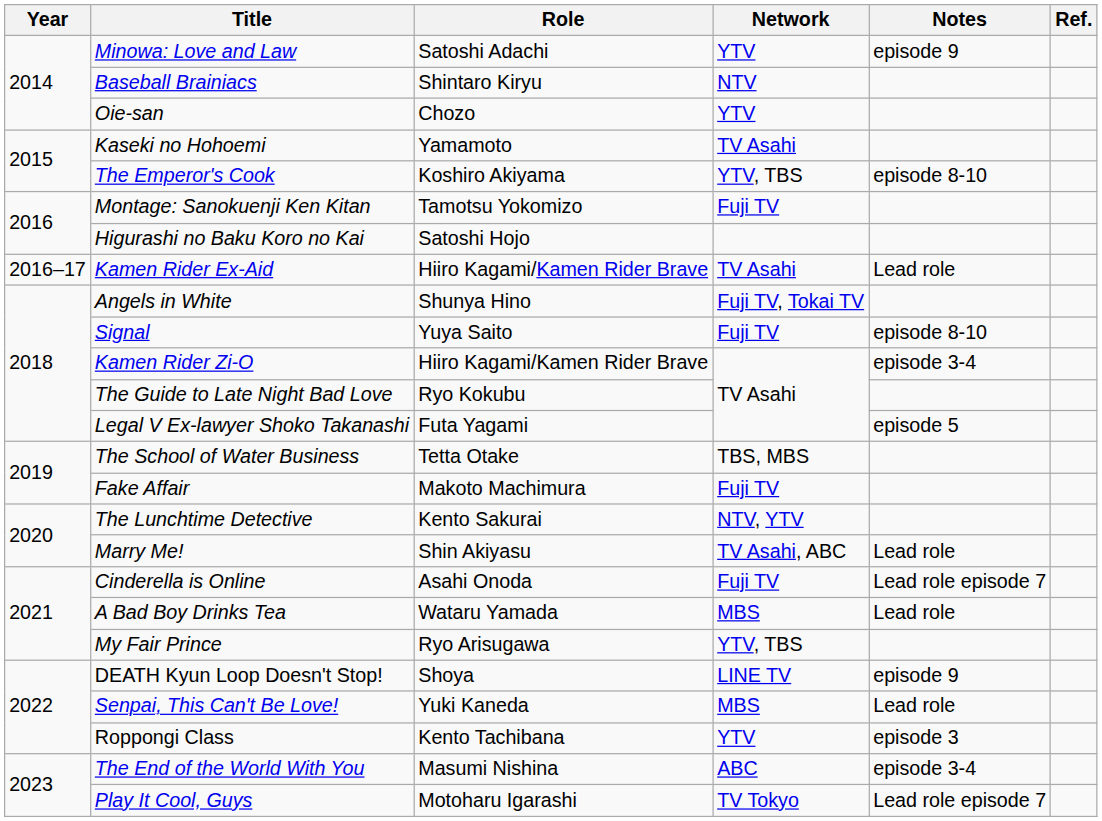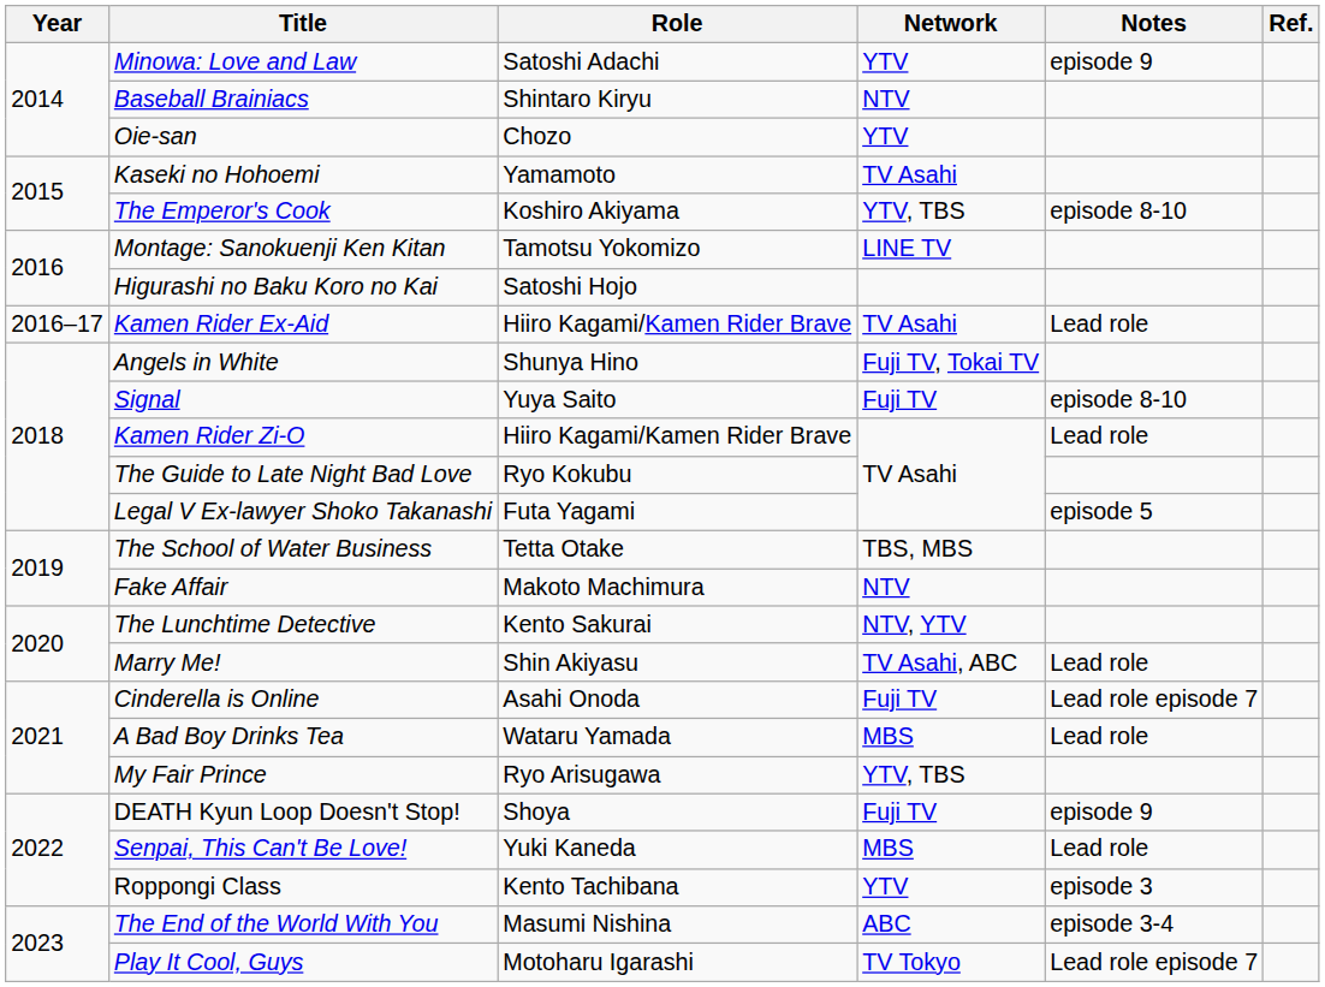 <table class="wikitable">
 <tr>
 <th>Year</th>
 <th>Title</th>
 <th>Role</th>
 <th>Network</th>
 <th>Notes</th>
 <th>Ref.</th>
 </tr>
 <tr>
 <td rowspan="3">2014</td>
 <td><em><a href='#'>Minowa: Love and Law</a></em></td>
 <td>Satoshi Adachi</td>
 <td><a href='#'>YTV</a></td>
 <td>episode 9</td>
 <td></td>
 </tr>
 <tr>
 <td><em><a href='#'>Baseball Brainiacs</a></em></td>
 <td>Shintaro Kiryu</td>
 <td><a href='#'>NTV</a></td>
 <td></td>
 <td></td>
 </tr>
 <tr>
 <td><em>Oie-san</em></td>
 <td>Chozo</td>
 <td><a href='#'>YTV</a></td>
 <td></td>
 <td></td>
 </tr>
 <tr>
 <td rowspan="2">2015</td>
 <td><em>Kaseki no Hohoemi</em></td>
 <td>Yamamoto</td>
 <td><a href='#'>TV Asahi</a></td>
 <td></td>
 <td></td>
 </tr>
 <tr>
 <td><em><a href='#'>The Emperor's Cook</a></em></td>
 <td>Koshiro Akiyama</td>
 <td><a href='#'>YTV</a>, TBS</td>
 <td>episode 8-10</td>
 <td></td>
 </tr>
 <tr>
 <td rowspan="2">2016</td>
 <td><em>Montage: Sanokuenji Ken Kitan</em></td>
 <td>Tamotsu Yokomizo</td>
-<td><a href='#'>Fuji TV</a></td>
+<td><a href='#'>LINE TV</a></td>
 <td></td>
 <td></td>
 </tr>
 <tr>
 <td><em>Higurashi no Baku Koro no Kai</em></td>
 <td>Satoshi Hojo</td>
 <td></td>
 <td></td>
 <td></td>
 </tr>
 <tr>
 <td>2016–17</td>
 <td><em><a href='#'>Kamen Rider Ex-Aid</a></em></td>
 <td>Hiiro Kagami/<a href='#'>Kamen Rider Brave</a></td>
 <td><a href='#'>TV Asahi</a></td>
 <td>Lead role</td>
 <td></td>
 </tr>
 <tr>
 <td rowspan="5">2018</td>
 <td><em>Angels in White</em></td>
 <td>Shunya Hino</td>
 <td><a href='#'>Fuji TV</a>, <a href='#'>Tokai TV</a></td>
 <td></td>
 <td></td>
 </tr>
 <tr>
 <td><em><a href='#'>Signal</a></em></td>
 <td>Yuya Saito</td>
 <td><a href='#'>Fuji TV</a></td>
 <td>episode 8-10</td>
 <td></td>
 </tr>
 <tr>
 <td><em><a href='#'>Kamen Rider Zi-O</a></em></td>
 <td>Hiiro Kagami/Kamen Rider Brave</td>
 <td rowspan="3">TV Asahi</td>
-<td>episode 3-4</td>
+<td>Lead role</td>
 <td></td>
 </tr>
 <tr>
 <td><em>The Guide to Late Night Bad Love</em></td>
 <td>Ryo Kokubu</td>
 <td></td>
 <td></td>
 </tr>
 <tr>
 <td><em>Legal V Ex-lawyer Shoko Takanashi</em></td>
 <td>Futa Yagami</td>
 <td>episode 5</td>
 <td></td>
 </tr>
 <tr>
 <td rowspan="2">2019</td>
 <td><em>The School of Water Business</em></td>
 <td>Tetta Otake</td>
 <td>TBS, MBS</td>
 <td></td>
 <td></td>
 </tr>
 <tr>
 <td><em>Fake Affair</em></td>
 <td>Makoto Machimura</td>
-<td><a href='#'>Fuji TV</a></td>
+<td><a href='#'>NTV</a></td>
 <td></td>
 <td></td>
 </tr>
 <tr>
 <td rowspan="2">2020</td>
 <td><em>The Lunchtime Detective</em></td>
 <td>Kento Sakurai</td>
 <td><a href='#'>NTV</a>, <a href='#'>YTV</a></td>
 <td></td>
 <td></td>
 </tr>
 <tr>
 <td><em>Marry Me!</em></td>
 <td>Shin Akiyasu</td>
 <td><a href='#'>TV Asahi</a>, ABC</td>
 <td>Lead role</td>
 <td></td>
 </tr>
 <tr>
 <td rowspan="3">2021</td>
 <td><em>Cinderella is Online</em></td>
 <td>Asahi Onoda</td>
 <td><a href='#'>Fuji TV</a></td>
 <td>Lead role episode 7</td>
 <td></td>
 </tr>
 <tr>
 <td><em>A Bad Boy Drinks Tea</em></td>
 <td>Wataru Yamada</td>
 <td><a href='#'>MBS</a></td>
 <td>Lead role</td>
 <td></td>
 </tr>
 <tr>
 <td><em>My Fair Prince</em></td>
 <td>Ryo Arisugawa</td>
 <td><a href='#'>YTV</a>, TBS</td>
 <td></td>
 <td></td>
 </tr>
 <tr>
 <td rowspan="3">2022</td>
 <td>DEATH Kyun Loop Doesn't Stop!</td>
 <td>Shoya</td>
-<td><a href='#'>LINE TV</a></td>
+<td><a href='#'>Fuji TV</a></td>
 <td>episode 9</td>
 <td></td>
 </tr>
 <tr>
 <td><em><a href='#'>Senpai, This Can't Be Love!</a></em></td>
 <td>Yuki Kaneda</td>
 <td><a href='#'>MBS</a></td>
 <td>Lead role</td>
 <td></td>
 </tr>
 <tr>
 <td>Roppongi Class</td>
 <td>Kento Tachibana</td>
 <td><a href='#'>YTV</a></td>
 <td>episode 3</td>
 <td></td>
 </tr>
 <tr>
 <td rowspan="2">2023</td>
 <td><em><a href='#'>The End of the World With You</a></em></td>
 <td>Masumi Nishina</td>
 <td><a href='#'>ABC</a></td>
 <td>episode 3-4</td>
 <td></td>
 </tr>
 <tr>
 <td><em><a href='#'>Play It Cool, Guys</a></em></td>
 <td>Motoharu Igarashi</td>
 <td><a href='#'>TV Tokyo</a></td>
 <td>Lead role episode 7</td>
 <td></td>
 </tr>
 </table>
